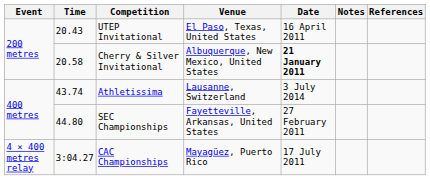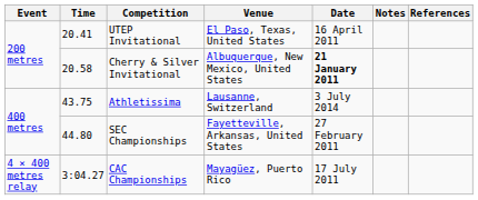 <table class="wikitable">
 <tr>
 <th>Event</th>
 <th>Time</th>
 <th>Competition</th>
 <th>Venue</th>
 <th>Date</th>
 <th>Notes</th>
 <th>References</th>
 </tr>
 <tr>
 <td rowspan=2><a href='#'>200 metres</a></td>
-<td>20.43</td>
+<td>20.41</td>
 <td>UTEP Invitational</td>
 <td><a href='#'>El Paso</a>, Texas, United States</td>
 <td>16 April 2011</td>
 <td> </td>
 <td></td>
 </tr>
 <tr>
 <td>20.58</td>
 <td>Cherry & Silver Invitational</td>
 <td><a href='#'>Albuquerque</a>, New Mexico, United States</td>
 <td><strong>21 January 2011</strong></td>
 <td>  </td>
 <td></td>
 </tr>
 <tr>
 <td rowspan=2><a href='#'>400 metres</a></td>
-<td>43.74</td>
+<td>43.75</td>
 <td><a href='#'>Athletissima</a></td>
 <td><a href='#'>Lausanne</a>, Switzerland</td>
 <td>3 July 2014</td>
 <td> </td>
 <td></td>
 </tr>
 <tr>
 <td>44.80</td>
 <td>SEC Championships</td>
 <td><a href='#'>Fayetteville</a>, Arkansas, United States</td>
 <td>27 February 2011</td>
 <td>   </td>
 <td></td>
 </tr>
 <tr>
 <td><a href='#'>4 × 400 metres relay</a></td>
 <td>3:04.27</td>
 <td><a href='#'>CAC Championships</a></td>
 <td><a href='#'>Mayagüez</a>, Puerto Rico</td>
 <td>17 July 2011</td>
 <td></td>
 </tr>
 </table>
